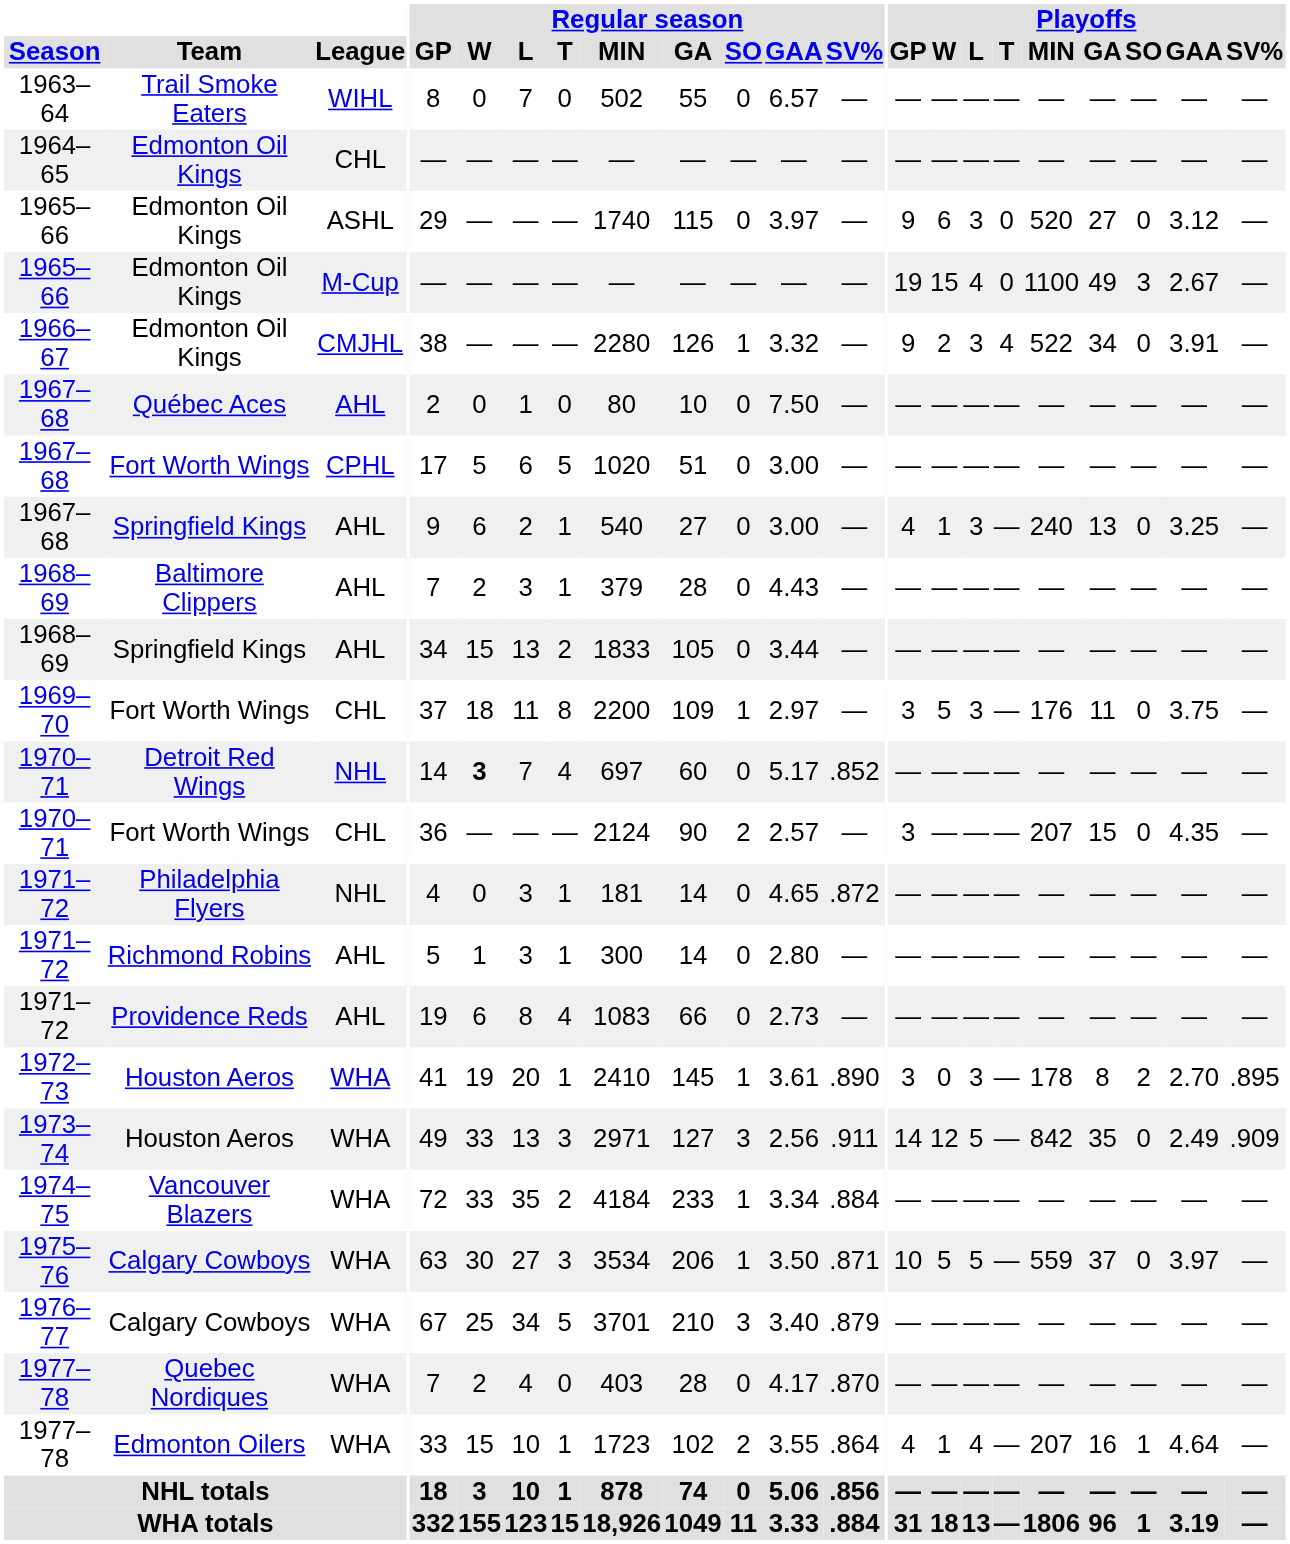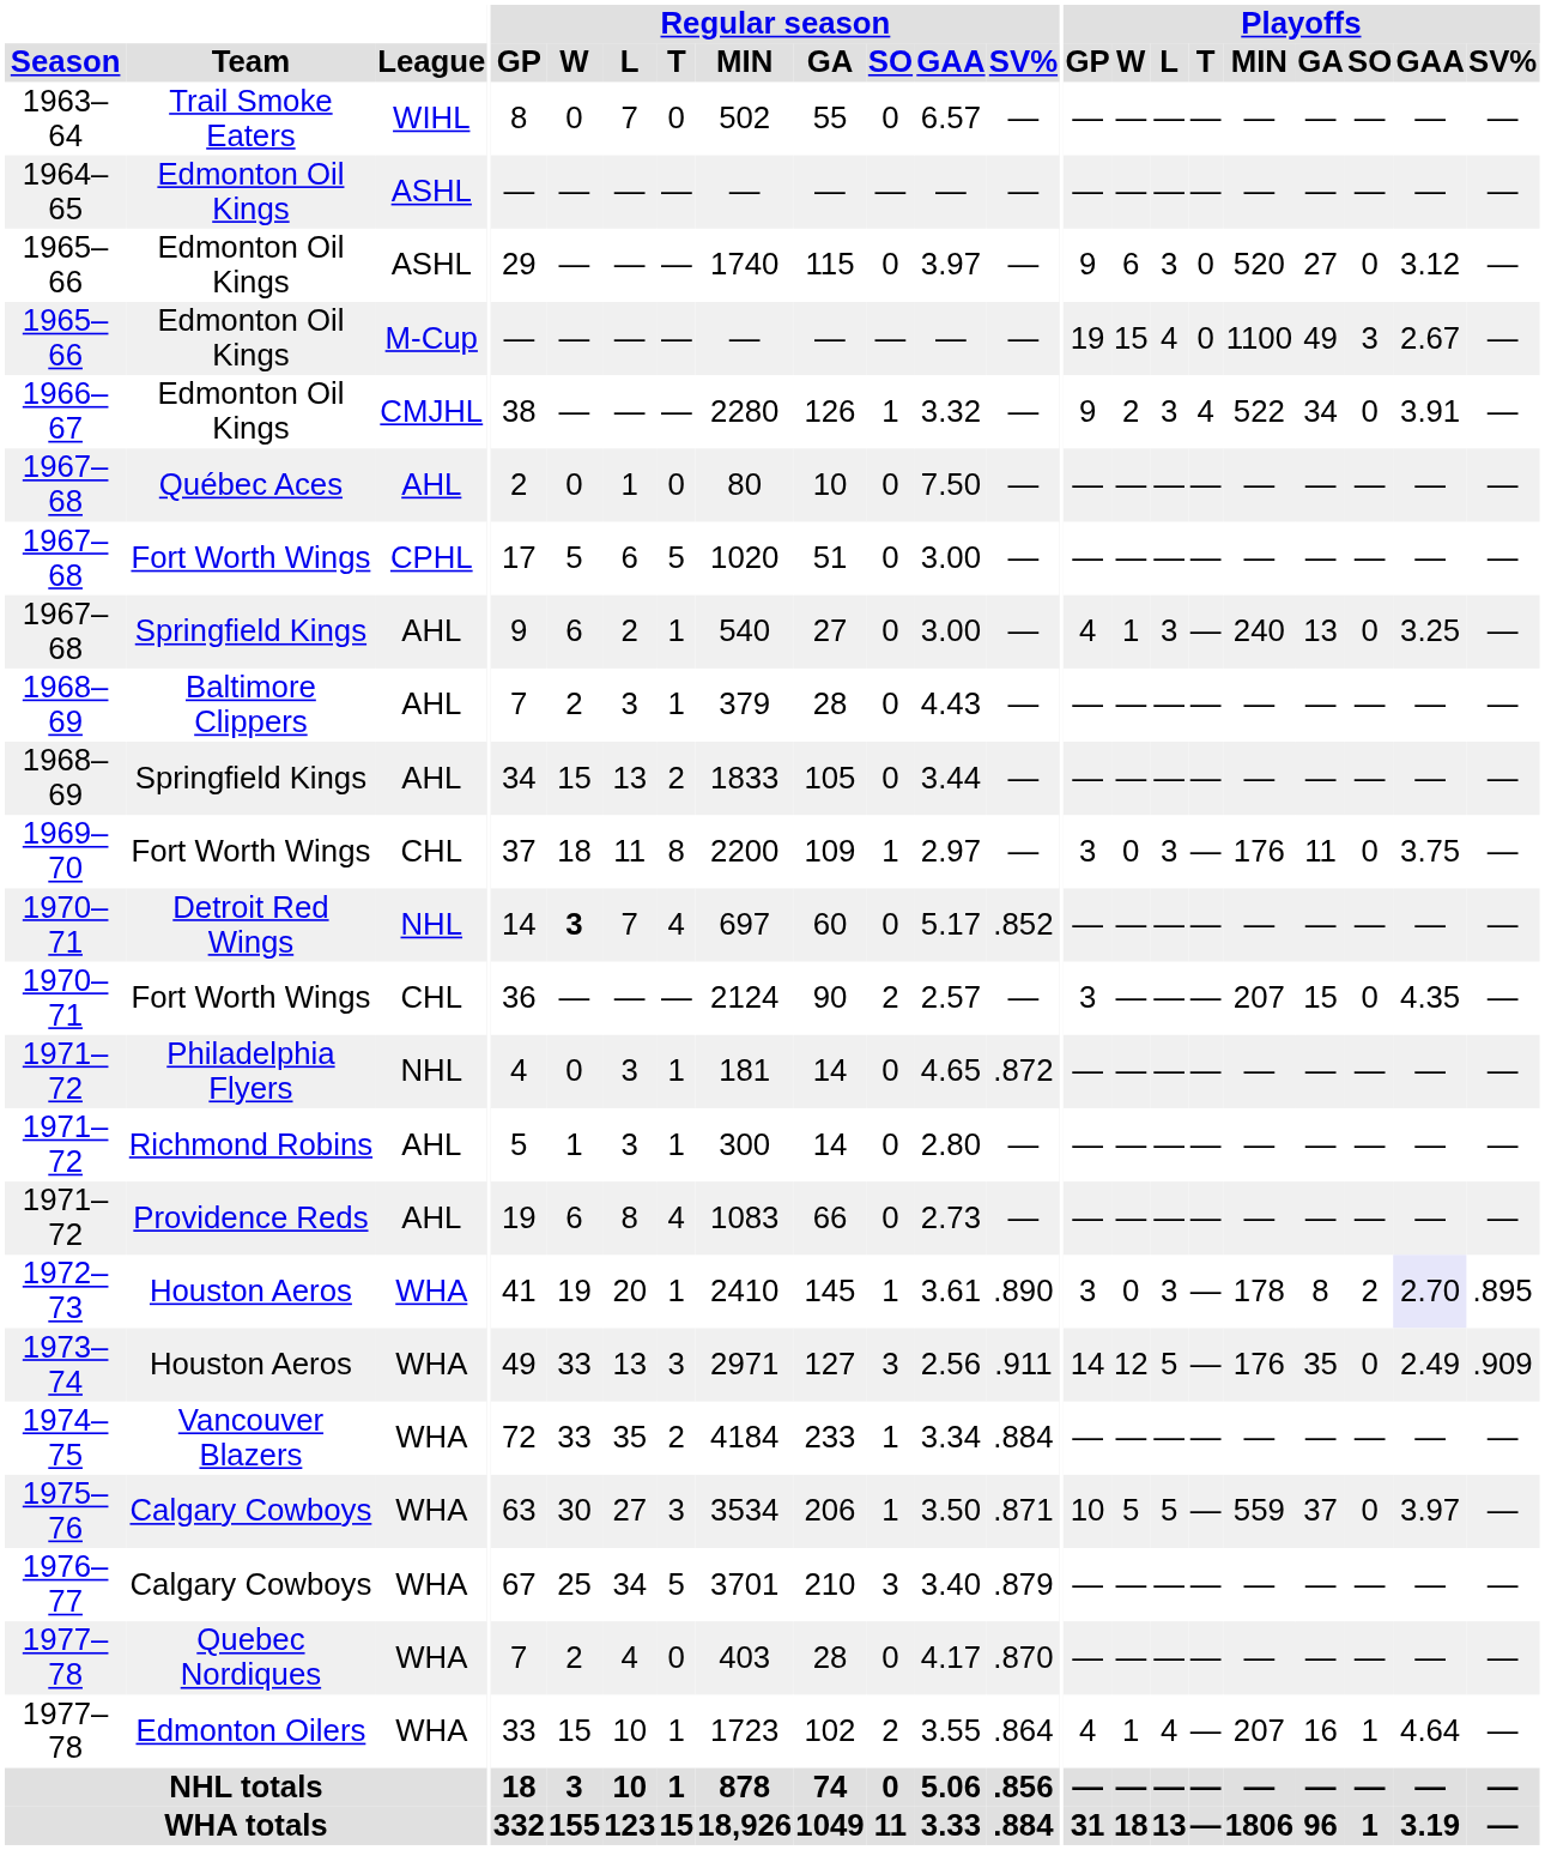 <table border="0" cellpadding="1" cellspacing="0" style="width:90%; text-align:center;">
 <tr bgcolor="#e0e0e0">
 <th colspan="3" bgcolor="#ffffff"></th>
 <th rowspan="99" bgcolor="#ffffff"></th>
 <th colspan="9" bgcolor="#e0e0e0"><a href='#'>Regular season</a></th>
 <th rowspan="99" bgcolor="#ffffff"></th>
 <th colspan="9" bgcolor="#e0e0e0"><a href='#'>Playoffs</a></th>
 </tr>
 <tr bgcolor="#e0e0e0">
 <th><a href='#'>Season</a></th>
 <th>Team</th>
 <th>League</th>
 <th>GP</th>
 <th>W</th>
 <th>L</th>
 <th>T</th>
 <th>MIN</th>
 <th>GA</th>
 <th><a href='#'>SO</a></th>
 <th><a href='#'>GAA</a></th>
 <th><a href='#'>SV%</a></th>
 <th>GP</th>
 <th>W</th>
 <th>L</th>
 <th>T</th>
 <th>MIN</th>
 <th>GA</th>
 <th>SO</th>
 <th>GAA</th>
 <th>SV%</th>
 </tr>
 <tr>
 <td>1963–64</td>
 <td><a href='#'>Trail Smoke Eaters</a></td>
 <td><a href='#'>WIHL</a></td>
 <td>8</td>
 <td>0</td>
 <td>7</td>
 <td>0</td>
 <td>502</td>
 <td>55</td>
 <td>0</td>
 <td>6.57</td>
 <td>—</td>
 <td>—</td>
 <td>—</td>
 <td>—</td>
 <td>—</td>
 <td>—</td>
 <td>—</td>
 <td>—</td>
 <td>—</td>
 <td>—</td>
 </tr>
 <tr bgcolor="#f0f0f0">
 <td>1964–65</td>
 <td><a href='#'>Edmonton Oil Kings</a></td>
-<td>CHL</td>
+<td><a href='#'>ASHL</a></td>
 <td>—</td>
 <td>—</td>
 <td>—</td>
 <td>—</td>
 <td>—</td>
 <td>—</td>
 <td>—</td>
 <td>—</td>
 <td>—</td>
 <td>—</td>
 <td>—</td>
 <td>—</td>
 <td>—</td>
 <td>—</td>
 <td>—</td>
 <td>—</td>
 <td>—</td>
 <td>—</td>
 </tr>
 <tr>
 <td>1965–66</td>
 <td>Edmonton Oil Kings</td>
 <td>ASHL</td>
 <td>29</td>
 <td>—</td>
 <td>—</td>
 <td>—</td>
 <td>1740</td>
 <td>115</td>
 <td>0</td>
 <td>3.97</td>
 <td>—</td>
 <td>9</td>
 <td>6</td>
 <td>3</td>
 <td>0</td>
 <td>520</td>
 <td>27</td>
 <td>0</td>
 <td>3.12</td>
 <td>—</td>
 </tr>
 <tr bgcolor="#f0f0f0">
 <td><a href='#'>1965–66</a></td>
 <td>Edmonton Oil Kings</td>
 <td><a href='#'>M-Cup</a></td>
 <td>—</td>
 <td>—</td>
 <td>—</td>
 <td>—</td>
 <td>—</td>
 <td>—</td>
 <td>—</td>
 <td>—</td>
 <td>—</td>
 <td>19</td>
 <td>15</td>
 <td>4</td>
 <td>0</td>
 <td>1100</td>
 <td>49</td>
 <td>3</td>
 <td>2.67</td>
 <td>—</td>
 </tr>
 <tr>
 <td><a href='#'>1966–67</a></td>
 <td>Edmonton Oil Kings</td>
 <td><a href='#'>CMJHL</a></td>
 <td>38</td>
 <td>—</td>
 <td>—</td>
 <td>—</td>
 <td>2280</td>
 <td>126</td>
 <td>1</td>
 <td>3.32</td>
 <td>—</td>
 <td>9</td>
 <td>2</td>
 <td>3</td>
 <td>4</td>
 <td>522</td>
 <td>34</td>
 <td>0</td>
 <td>3.91</td>
 <td>—</td>
 </tr>
 <tr bgcolor="#f0f0f0">
 <td><a href='#'>1967–68</a></td>
 <td><a href='#'>Québec Aces</a></td>
 <td><a href='#'>AHL</a></td>
 <td>2</td>
 <td>0</td>
 <td>1</td>
 <td>0</td>
 <td>80</td>
 <td>10</td>
 <td>0</td>
 <td>7.50</td>
 <td>—</td>
 <td>—</td>
 <td>—</td>
 <td>—</td>
 <td>—</td>
 <td>—</td>
 <td>—</td>
 <td>—</td>
 <td>—</td>
 <td>—</td>
 </tr>
 <tr>
 <td><a href='#'>1967–68</a></td>
 <td><a href='#'>Fort Worth Wings</a></td>
 <td><a href='#'>CPHL</a></td>
 <td>17</td>
 <td>5</td>
 <td>6</td>
 <td>5</td>
 <td>1020</td>
 <td>51</td>
 <td>0</td>
 <td>3.00</td>
 <td>—</td>
 <td>—</td>
 <td>—</td>
 <td>—</td>
 <td>—</td>
 <td>—</td>
 <td>—</td>
 <td>—</td>
 <td>—</td>
 <td>—</td>
 </tr>
 <tr bgcolor="#f0f0f0">
 <td>1967–68</td>
 <td><a href='#'>Springfield Kings</a></td>
 <td>AHL</td>
 <td>9</td>
 <td>6</td>
 <td>2</td>
 <td>1</td>
 <td>540</td>
 <td>27</td>
 <td>0</td>
 <td>3.00</td>
 <td>—</td>
 <td>4</td>
 <td>1</td>
 <td>3</td>
 <td>—</td>
 <td>240</td>
 <td>13</td>
 <td>0</td>
 <td>3.25</td>
 <td>—</td>
 </tr>
 <tr>
 <td><a href='#'>1968–69</a></td>
 <td><a href='#'>Baltimore Clippers</a></td>
 <td>AHL</td>
 <td>7</td>
 <td>2</td>
 <td>3</td>
 <td>1</td>
 <td>379</td>
 <td>28</td>
 <td>0</td>
 <td>4.43</td>
 <td>—</td>
 <td>—</td>
 <td>—</td>
 <td>—</td>
 <td>—</td>
 <td>—</td>
 <td>—</td>
 <td>—</td>
 <td>—</td>
 <td>—</td>
 </tr>
 <tr bgcolor="#f0f0f0">
 <td>1968–69</td>
 <td>Springfield Kings</td>
 <td>AHL</td>
 <td>34</td>
 <td>15</td>
 <td>13</td>
 <td>2</td>
 <td>1833</td>
 <td>105</td>
 <td>0</td>
 <td>3.44</td>
 <td>—</td>
 <td>—</td>
 <td>—</td>
 <td>—</td>
 <td>—</td>
 <td>—</td>
 <td>—</td>
 <td>—</td>
 <td>—</td>
 <td>—</td>
 </tr>
 <tr>
 <td><a href='#'>1969–70</a></td>
 <td>Fort Worth Wings</td>
 <td>CHL</td>
 <td>37</td>
 <td>18</td>
 <td>11</td>
 <td>8</td>
 <td>2200</td>
 <td>109</td>
 <td>1</td>
 <td>2.97</td>
 <td>—</td>
 <td>3</td>
-<td>5</td>
+<td>0</td>
 <td>3</td>
 <td>—</td>
 <td>176</td>
 <td>11</td>
 <td>0</td>
 <td>3.75</td>
 <td>—</td>
 </tr>
 <tr bgcolor="#f0f0f0">
 <td><a href='#'>1970–71</a></td>
 <td><a href='#'>Detroit Red Wings</a></td>
 <td><a href='#'>NHL</a></td>
 <td>14</td>
 <td><strong>3</strong></td>
 <td>7</td>
 <td>4</td>
 <td>697</td>
 <td>60</td>
 <td>0</td>
 <td>5.17</td>
 <td>.852</td>
 <td>—</td>
 <td>—</td>
 <td>—</td>
 <td>—</td>
 <td>—</td>
 <td>—</td>
 <td>—</td>
 <td>—</td>
 <td>—</td>
 </tr>
 <tr>
 <td><a href='#'>1970–71</a></td>
 <td>Fort Worth Wings</td>
 <td>CHL</td>
 <td>36</td>
 <td>—</td>
 <td>—</td>
 <td>—</td>
 <td>2124</td>
 <td>90</td>
 <td>2</td>
 <td>2.57</td>
 <td>—</td>
 <td>3</td>
 <td>—</td>
 <td>—</td>
 <td>—</td>
 <td>207</td>
 <td>15</td>
 <td>0</td>
 <td>4.35</td>
 <td>—</td>
 </tr>
 <tr bgcolor="#f0f0f0">
 <td><a href='#'>1971–72</a></td>
 <td><a href='#'>Philadelphia Flyers</a></td>
 <td>NHL</td>
 <td>4</td>
 <td>0</td>
 <td>3</td>
 <td>1</td>
 <td>181</td>
 <td>14</td>
 <td>0</td>
 <td>4.65</td>
 <td>.872</td>
 <td>—</td>
 <td>—</td>
 <td>—</td>
 <td>—</td>
 <td>—</td>
 <td>—</td>
 <td>—</td>
 <td>—</td>
 <td>—</td>
 </tr>
 <tr>
 <td><a href='#'>1971–72</a></td>
 <td><a href='#'>Richmond Robins</a></td>
 <td>AHL</td>
 <td>5</td>
 <td>1</td>
 <td>3</td>
 <td>1</td>
 <td>300</td>
 <td>14</td>
 <td>0</td>
 <td>2.80</td>
 <td>—</td>
 <td>—</td>
 <td>—</td>
 <td>—</td>
 <td>—</td>
 <td>—</td>
 <td>—</td>
 <td>—</td>
 <td>—</td>
 <td>—</td>
 </tr>
 <tr bgcolor="#f0f0f0">
 <td>1971–72</td>
 <td><a href='#'>Providence Reds</a></td>
 <td>AHL</td>
 <td>19</td>
 <td>6</td>
 <td>8</td>
 <td>4</td>
 <td>1083</td>
 <td>66</td>
 <td>0</td>
 <td>2.73</td>
 <td>—</td>
 <td>—</td>
 <td>—</td>
 <td>—</td>
 <td>—</td>
 <td>—</td>
 <td>—</td>
 <td>—</td>
 <td>—</td>
 <td>—</td>
 </tr>
 <tr>
 <td><a href='#'>1972–73</a></td>
 <td><a href='#'>Houston Aeros</a></td>
 <td><a href='#'>WHA</a></td>
 <td>41</td>
 <td>19</td>
 <td>20</td>
 <td>1</td>
 <td>2410</td>
 <td>145</td>
 <td>1</td>
 <td>3.61</td>
 <td>.890</td>
 <td>3</td>
 <td>0</td>
 <td>3</td>
 <td>—</td>
 <td>178</td>
 <td>8</td>
 <td>2</td>
-<td>2.70</td>
+<td style="background: lavender;">2.70</td>
 <td>.895</td>
 </tr>
 <tr bgcolor="#f0f0f0">
 <td><a href='#'>1973–74</a></td>
 <td>Houston Aeros</td>
 <td>WHA</td>
 <td>49</td>
 <td>33</td>
 <td>13</td>
 <td>3</td>
 <td>2971</td>
 <td>127</td>
 <td>3</td>
 <td>2.56</td>
 <td>.911</td>
 <td>14</td>
 <td>12</td>
 <td>5</td>
 <td>—</td>
-<td>842</td>
+<td>176</td>
 <td>35</td>
 <td>0</td>
 <td>2.49</td>
 <td>.909</td>
 </tr>
 <tr>
 <td><a href='#'>1974–75</a></td>
 <td><a href='#'>Vancouver Blazers</a></td>
 <td>WHA</td>
 <td>72</td>
 <td>33</td>
 <td>35</td>
 <td>2</td>
 <td>4184</td>
 <td>233</td>
 <td>1</td>
 <td>3.34</td>
 <td>.884</td>
 <td>—</td>
 <td>—</td>
 <td>—</td>
 <td>—</td>
 <td>—</td>
 <td>—</td>
 <td>—</td>
 <td>—</td>
 <td>—</td>
 </tr>
 <tr bgcolor="#f0f0f0">
 <td><a href='#'>1975–76</a></td>
 <td><a href='#'>Calgary Cowboys</a></td>
 <td>WHA</td>
 <td>63</td>
 <td>30</td>
 <td>27</td>
 <td>3</td>
 <td>3534</td>
 <td>206</td>
 <td>1</td>
 <td>3.50</td>
 <td>.871</td>
 <td>10</td>
 <td>5</td>
 <td>5</td>
 <td>—</td>
 <td>559</td>
 <td>37</td>
 <td>0</td>
 <td>3.97</td>
 <td>—</td>
 </tr>
 <tr>
 <td><a href='#'>1976–77</a></td>
 <td>Calgary Cowboys</td>
 <td>WHA</td>
 <td>67</td>
 <td>25</td>
 <td>34</td>
 <td>5</td>
 <td>3701</td>
 <td>210</td>
 <td>3</td>
 <td>3.40</td>
 <td>.879</td>
 <td>—</td>
 <td>—</td>
 <td>—</td>
 <td>—</td>
 <td>—</td>
 <td>—</td>
 <td>—</td>
 <td>—</td>
 <td>—</td>
 </tr>
 <tr bgcolor="#f0f0f0">
 <td><a href='#'>1977–78</a></td>
 <td><a href='#'>Quebec Nordiques</a></td>
 <td>WHA</td>
 <td>7</td>
 <td>2</td>
 <td>4</td>
 <td>0</td>
 <td>403</td>
 <td>28</td>
 <td>0</td>
 <td>4.17</td>
 <td>.870</td>
 <td>—</td>
 <td>—</td>
 <td>—</td>
 <td>—</td>
 <td>—</td>
 <td>—</td>
 <td>—</td>
 <td>—</td>
 <td>—</td>
 </tr>
 <tr>
 <td>1977–78</td>
 <td><a href='#'>Edmonton Oilers</a></td>
 <td>WHA</td>
 <td>33</td>
 <td>15</td>
 <td>10</td>
 <td>1</td>
 <td>1723</td>
 <td>102</td>
 <td>2</td>
 <td>3.55</td>
 <td>.864</td>
 <td>4</td>
 <td>1</td>
 <td>4</td>
 <td>—</td>
 <td>207</td>
 <td>16</td>
 <td>1</td>
 <td>4.64</td>
 <td>—</td>
 </tr>
 <tr bgcolor="#e0e0e0">
 <th colspan=3>NHL totals</th>
 <th>18</th>
 <th>3</th>
 <th>10</th>
 <th>1</th>
 <th>878</th>
 <th>74</th>
 <th>0</th>
 <th>5.06</th>
 <th>.856</th>
 <th>—</th>
 <th>—</th>
 <th>—</th>
 <th>—</th>
 <th>—</th>
 <th>—</th>
 <th>—</th>
 <th>—</th>
 <th>—</th>
 </tr>
 <tr bgcolor="#e0e0e0">
 <th colspan=3>WHA totals</th>
 <th>332</th>
 <th>155</th>
 <th>123</th>
 <th>15</th>
 <th>18,926</th>
 <th>1049</th>
 <th>11</th>
 <th>3.33</th>
 <th>.884</th>
 <th>31</th>
 <th>18</th>
 <th>13</th>
 <th>—</th>
 <th>1806</th>
 <th>96</th>
 <th>1</th>
 <th>3.19</th>
 <th>—</th>
 </tr>
 </table>
